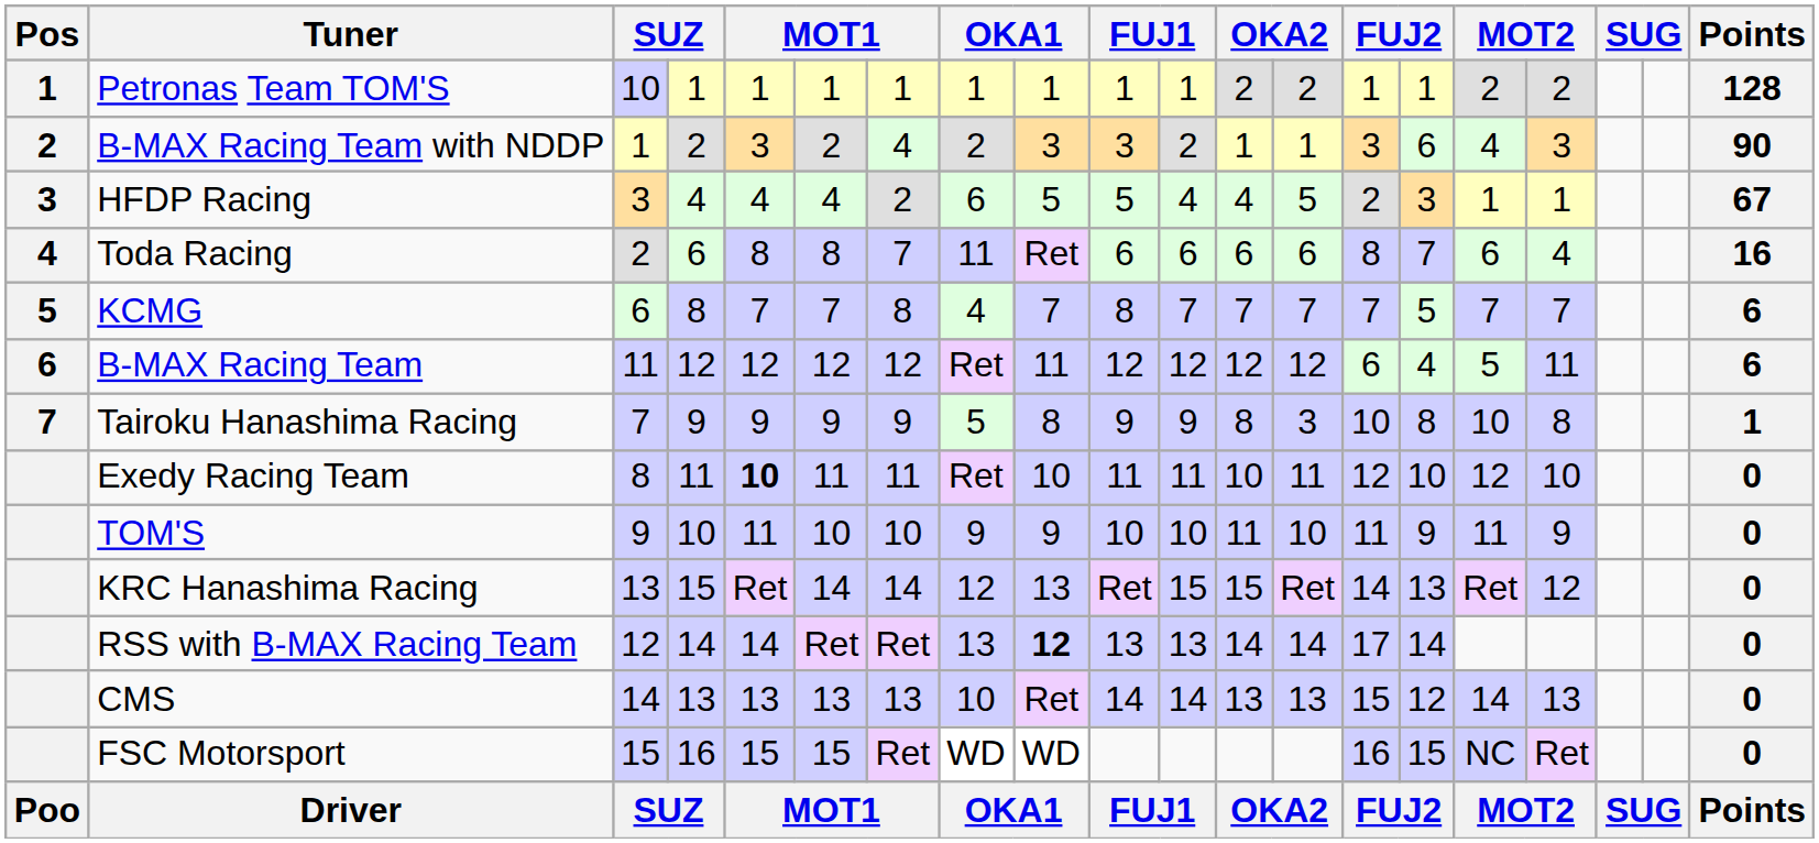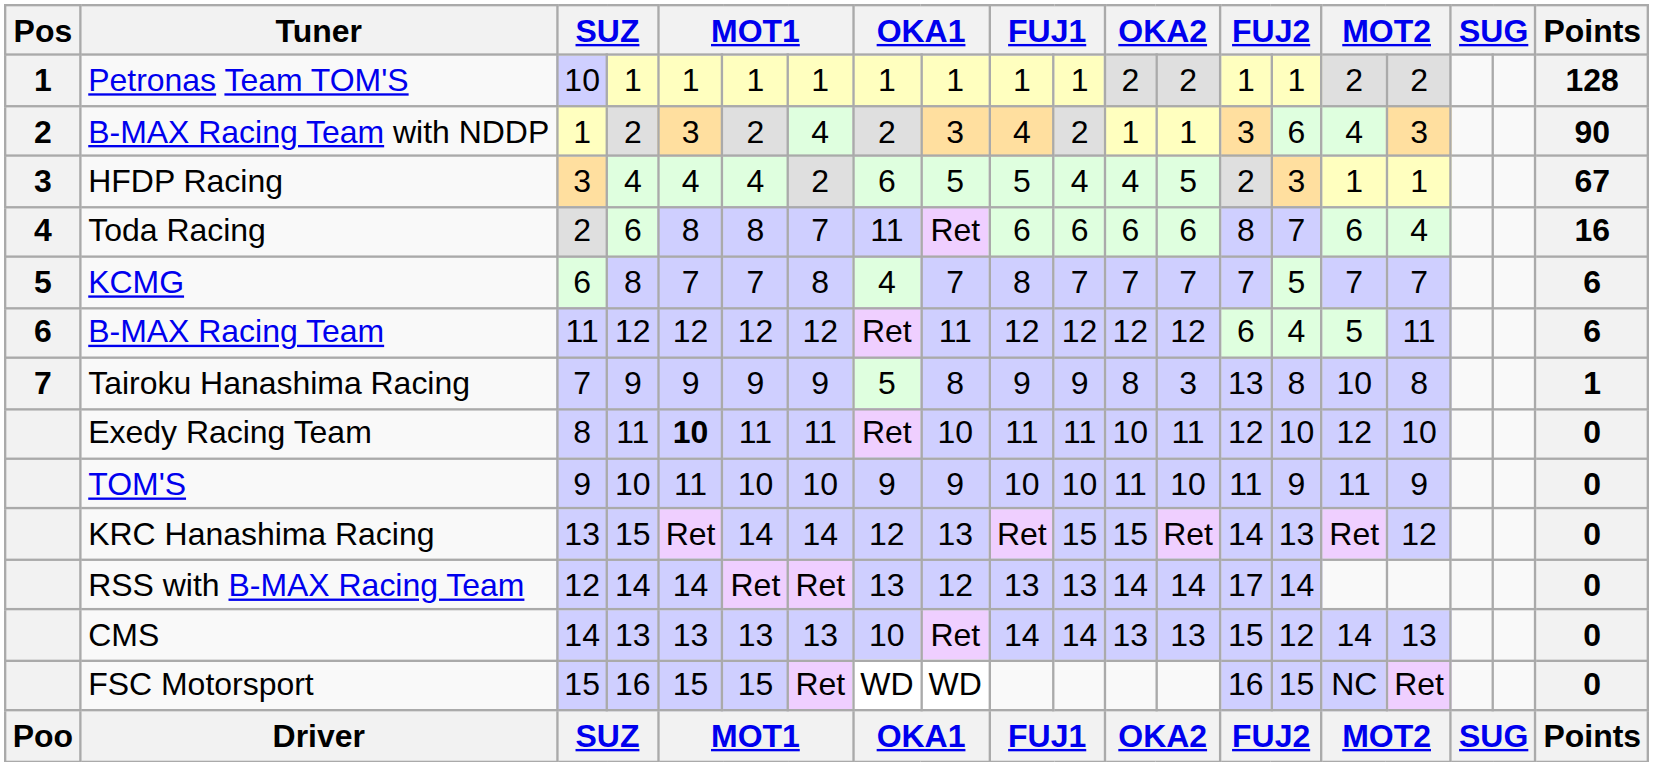 <table class="wikitable" style="font-size:85%; text-align:center">
 <tr style="background:#f9f9f9" valign="top">
 <th valign="middle">Pos</th>
 <th valign="middle">Tuner</th>
 <th colspan=2><a href='#'>SUZ</a></th>
 <th colspan=3><a href='#'>MOT1</a></th>
 <th colspan=2><a href='#'>OKA1</a></th>
 <th colspan=2><a href='#'>FUJ1</a></th>
 <th colspan=2><a href='#'>OKA2</a></th>
 <th colspan=2><a href='#'>FUJ2</a></th>
 <th colspan=2><a href='#'>MOT2</a></th>
 <th colspan=2><a href='#'>SUG</a></th>
 <th valign="middle">Points</th>
 </tr>
 <tr>
 <th>1</th>
 <td align="left"><a href='#'>Petronas</a> <a href='#'>Team TOM'S</a></td>
 <td style="background:#cfcfff;">10</td>
 <td style="background:#ffffbf;">1</td>
 <td style="background:#ffffbf;">1</td>
 <td style="background:#ffffbf;">1</td>
 <td style="background:#ffffbf;">1</td>
 <td style="background:#ffffbf;">1</td>
 <td style="background:#ffffbf;">1</td>
 <td style="background:#ffffbf;">1</td>
 <td style="background:#ffffbf;">1</td>
 <td style="background:#dfdfdf;">2</td>
 <td style="background:#dfdfdf;">2</td>
 <td style="background:#ffffbf;">1</td>
 <td style="background:#ffffbf;">1</td>
 <td style="background:#dfdfdf;">2</td>
 <td style="background:#dfdfdf;">2</td>
 <td></td>
 <td></td>
 <th>128</th>
 </tr>
 <tr>
 <th>2</th>
 <td align="left"><a href='#'>B-MAX Racing Team</a> with NDDP</td>
 <td style="background:#ffffbf;">1</td>
 <td style="background:#dfdfdf;">2</td>
 <td style="background:#ffdf9f;">3</td>
 <td style="background:#dfdfdf;">2</td>
 <td style="background:#dfffdf;">4</td>
 <td style="background:#dfdfdf;">2</td>
 <td style="background:#ffdf9f;">3</td>
-<td style="background:#ffdf9f;">3</td>
+<td style="background:#ffdf9f;">4</td>
 <td style="background:#dfdfdf;">2</td>
 <td style="background:#ffffbf;">1</td>
 <td style="background:#ffffbf;">1</td>
 <td style="background:#ffdf9f;">3</td>
 <td style="background:#dfffdf;">6</td>
 <td style="background:#dfffdf;">4</td>
 <td style="background:#ffdf9f;">3</td>
 <td></td>
 <td></td>
 <th>90</th>
 </tr>
 <tr>
 <th>3</th>
 <td align="left">HFDP Racing</td>
 <td style="background:#ffdf9f;">3</td>
 <td style="background:#dfffdf;">4</td>
 <td style="background:#dfffdf;">4</td>
 <td style="background:#dfffdf;">4</td>
 <td style="background:#dfdfdf;">2</td>
 <td style="background:#dfffdf;">6</td>
 <td style="background:#dfffdf;">5</td>
 <td style="background:#dfffdf;">5</td>
 <td style="background:#dfffdf;">4</td>
 <td style="background:#dfffdf;">4</td>
 <td style="background:#dfffdf;">5</td>
 <td style="background:#dfdfdf;">2</td>
 <td style="background:#ffdf9f;">3</td>
 <td style="background:#ffffbf;">1</td>
 <td style="background:#ffffbf;">1</td>
 <td></td>
 <td></td>
 <th>67</th>
 </tr>
 <tr>
 <th>4</th>
 <td align="left">Toda Racing</td>
 <td style="background:#dfdfdf;">2</td>
 <td style="background:#dfffdf;">6</td>
 <td style="background:#cfcfff;">8</td>
 <td style="background:#cfcfff;">8</td>
 <td style="background:#cfcfff;">7</td>
 <td style="background:#cfcfff;">11</td>
 <td style="background:#EFCFFF;">Ret</td>
 <td style="background:#dfffdf;">6</td>
 <td style="background:#dfffdf;">6</td>
 <td style="background:#dfffdf;">6</td>
 <td style="background:#dfffdf;">6</td>
 <td style="background:#cfcfff;">8</td>
 <td style="background:#cfcfff;">7</td>
 <td style="background:#dfffdf;">6</td>
 <td style="background:#dfffdf;">4</td>
 <td></td>
 <td></td>
 <th>16</th>
 </tr>
 <tr>
 <th>5</th>
 <td align="left"><a href='#'>KCMG</a></td>
 <td style="background:#dfffdf;">6</td>
 <td style="background:#cfcfff;">8</td>
 <td style="background:#cfcfff;">7</td>
 <td style="background:#cfcfff;">7</td>
 <td style="background:#cfcfff;">8</td>
 <td style="background:#dfffdf;">4</td>
 <td style="background:#cfcfff;">7</td>
 <td style="background:#cfcfff;">8</td>
 <td style="background:#cfcfff;">7</td>
 <td style="background:#cfcfff;">7</td>
 <td style="background:#cfcfff;">7</td>
 <td style="background:#cfcfff;">7</td>
 <td style="background:#dfffdf;">5</td>
 <td style="background:#cfcfff;">7</td>
 <td style="background:#cfcfff;">7</td>
 <td></td>
 <td></td>
 <th>6</th>
 </tr>
 <tr>
 <th>6</th>
 <td align="left"><a href='#'>B-MAX Racing Team</a></td>
 <td style="background:#cfcfff;">11</td>
 <td style="background:#cfcfff;">12</td>
 <td style="background:#cfcfff;">12</td>
 <td style="background:#cfcfff;">12</td>
 <td style="background:#cfcfff;">12</td>
 <td style="background:#EFCFFF;">Ret</td>
 <td style="background:#cfcfff;">11</td>
 <td style="background:#cfcfff;">12</td>
 <td style="background:#cfcfff;">12</td>
 <td style="background:#cfcfff;">12</td>
 <td style="background:#cfcfff;">12</td>
 <td style="background:#dfffdf;">6</td>
 <td style="background:#dfffdf;">4</td>
 <td style="background:#dfffdf;">5</td>
 <td style="background:#cfcfff;">11</td>
 <td></td>
 <td></td>
 <th>6</th>
 </tr>
 <tr>
 <th>7</th>
 <td align="left">Tairoku Hanashima Racing</td>
 <td style="background:#cfcfff;">7</td>
 <td style="background:#cfcfff;">9</td>
 <td style="background:#cfcfff;">9</td>
 <td style="background:#cfcfff;">9</td>
 <td style="background:#cfcfff;">9</td>
 <td style="background:#dfffdf;">5</td>
 <td style="background:#cfcfff;">8</td>
 <td style="background:#cfcfff;">9</td>
 <td style="background:#cfcfff;">9</td>
 <td style="background:#cfcfff;">8</td>
 <td style="background:#cfcfff;">3</td>
-<td style="background:#cfcfff;">10</td>
+<td style="background:#cfcfff;">13</td>
 <td style="background:#cfcfff;">8</td>
 <td style="background:#cfcfff;">10</td>
 <td style="background:#cfcfff;">8</td>
 <td></td>
 <td></td>
 <th>1</th>
 </tr>
 <tr>
 <th></th>
 <td align="left">Exedy Racing Team</td>
 <td style="background:#cfcfff;">8</td>
 <td style="background:#cfcfff;">11</td>
 <td style="background:#cfcfff;"><strong>10</strong></td>
 <td style="background:#cfcfff;">11</td>
 <td style="background:#cfcfff;">11</td>
 <td style="background:#EFCFFF;">Ret</td>
 <td style="background:#cfcfff;">10</td>
 <td style="background:#cfcfff;">11</td>
 <td style="background:#cfcfff;">11</td>
 <td style="background:#cfcfff;">10</td>
 <td style="background:#cfcfff;">11</td>
 <td style="background:#cfcfff;">12</td>
 <td style="background:#cfcfff;">10</td>
 <td style="background:#cfcfff;">12</td>
 <td style="background:#cfcfff;">10</td>
 <td></td>
 <td></td>
 <th>0</th>
 </tr>
 <tr>
 <th></th>
 <td align="left"><a href='#'>TOM'S</a></td>
 <td style="background:#cfcfff;">9</td>
 <td style="background:#cfcfff;">10</td>
 <td style="background:#cfcfff;">11</td>
 <td style="background:#cfcfff;">10</td>
 <td style="background:#cfcfff;">10</td>
 <td style="background:#cfcfff;">9</td>
 <td style="background:#cfcfff;">9</td>
 <td style="background:#cfcfff;">10</td>
 <td style="background:#cfcfff;">10</td>
 <td style="background:#cfcfff;">11</td>
 <td style="background:#cfcfff;">10</td>
 <td style="background:#cfcfff;">11</td>
 <td style="background:#cfcfff;">9</td>
 <td style="background:#cfcfff;">11</td>
 <td style="background:#cfcfff;">9</td>
 <td></td>
 <td></td>
 <th>0</th>
 </tr>
 <tr>
 <th></th>
 <td align="left">KRC Hanashima Racing</td>
 <td style="background:#cfcfff;">13</td>
 <td style="background:#cfcfff;">15</td>
 <td style="background:#EFCFFF;">Ret</td>
 <td style="background:#cfcfff;">14</td>
 <td style="background:#cfcfff;">14</td>
 <td style="background:#cfcfff;">12</td>
 <td style="background:#cfcfff;">13</td>
 <td style="background:#EFCFFF;">Ret</td>
 <td style="background:#cfcfff;">15</td>
 <td style="background:#cfcfff;">15</td>
 <td style="background:#EFCFFF;">Ret</td>
 <td style="background:#cfcfff;">14</td>
 <td style="background:#cfcfff;">13</td>
 <td style="background:#EFCFFF;">Ret</td>
 <td style="background:#cfcfff;">12</td>
 <td></td>
 <td></td>
 <th>0</th>
 </tr>
 <tr>
 <th></th>
 <td align="left">RSS with <a href='#'>B-MAX Racing Team</a></td>
 <td style="background:#cfcfff;">12</td>
 <td style="background:#cfcfff;">14</td>
 <td style="background:#cfcfff;">14</td>
 <td style="background:#EFCFFF;">Ret</td>
 <td style="background:#EFCFFF;">Ret</td>
 <td style="background:#cfcfff;">13</td>
-<td style="background:#cfcfff;"><strong>12</strong></td>
+<td style="background:#cfcfff;">12</td>
 <td style="background:#cfcfff;">13</td>
 <td style="background:#cfcfff;">13</td>
 <td style="background:#cfcfff;">14</td>
 <td style="background:#cfcfff;">14</td>
 <td style="background:#cfcfff;">17</td>
 <td style="background:#cfcfff;">14</td>
 <td></td>
 <td></td>
 <td></td>
 <td></td>
 <th>0</th>
 </tr>
 <tr>
 <th></th>
 <td align="left">CMS</td>
 <td style="background:#cfcfff;">14</td>
 <td style="background:#cfcfff;">13</td>
 <td style="background:#cfcfff;">13</td>
 <td style="background:#cfcfff;">13</td>
 <td style="background:#cfcfff;">13</td>
 <td style="background:#cfcfff;">10</td>
 <td style="background:#EFCFFF;">Ret</td>
 <td style="background:#cfcfff;">14</td>
 <td style="background:#cfcfff;">14</td>
 <td style="background:#cfcfff;">13</td>
 <td style="background:#cfcfff;">13</td>
 <td style="background:#cfcfff;">15</td>
 <td style="background:#cfcfff;">12</td>
 <td style="background:#cfcfff;">14</td>
 <td style="background:#cfcfff;">13</td>
 <td></td>
 <td></td>
 <th>0</th>
 </tr>
 <tr>
 <th></th>
 <td align="left">FSC Motorsport</td>
 <td style="background:#cfcfff;">15</td>
 <td style="background:#cfcfff;">16</td>
 <td style="background:#cfcfff;">15</td>
 <td style="background:#cfcfff;">15</td>
 <td style="background:#EFCFFF;">Ret</td>
 <td style="background:#FFFFFF;">WD</td>
 <td style="background:#FFFFFF;">WD</td>
 <td></td>
 <td></td>
 <td></td>
 <td></td>
 <td style="background:#cfcfff;">16</td>
 <td style="background:#cfcfff;">15</td>
 <td style="background:#cfcfff;">NC</td>
 <td style="background:#EFCFFF;">Ret</td>
 <td></td>
 <td></td>
 <th>0</th>
 </tr>
 <tr>
 <th valign="middle">Poo</th>
 <th valign="middle">Driver</th>
 <th colspan=2><a href='#'>SUZ</a></th>
 <th colspan=3><a href='#'>MOT1</a></th>
 <th colspan=2><a href='#'>OKA1</a></th>
 <th colspan=2><a href='#'>FUJ1</a></th>
 <th colspan=2><a href='#'>OKA2</a></th>
 <th colspan=2><a href='#'>FUJ2</a></th>
 <th colspan=2><a href='#'>MOT2</a></th>
 <th colspan=2><a href='#'>SUG</a></th>
 <th valign="middle">Points</th>
 </tr>
 </table>
